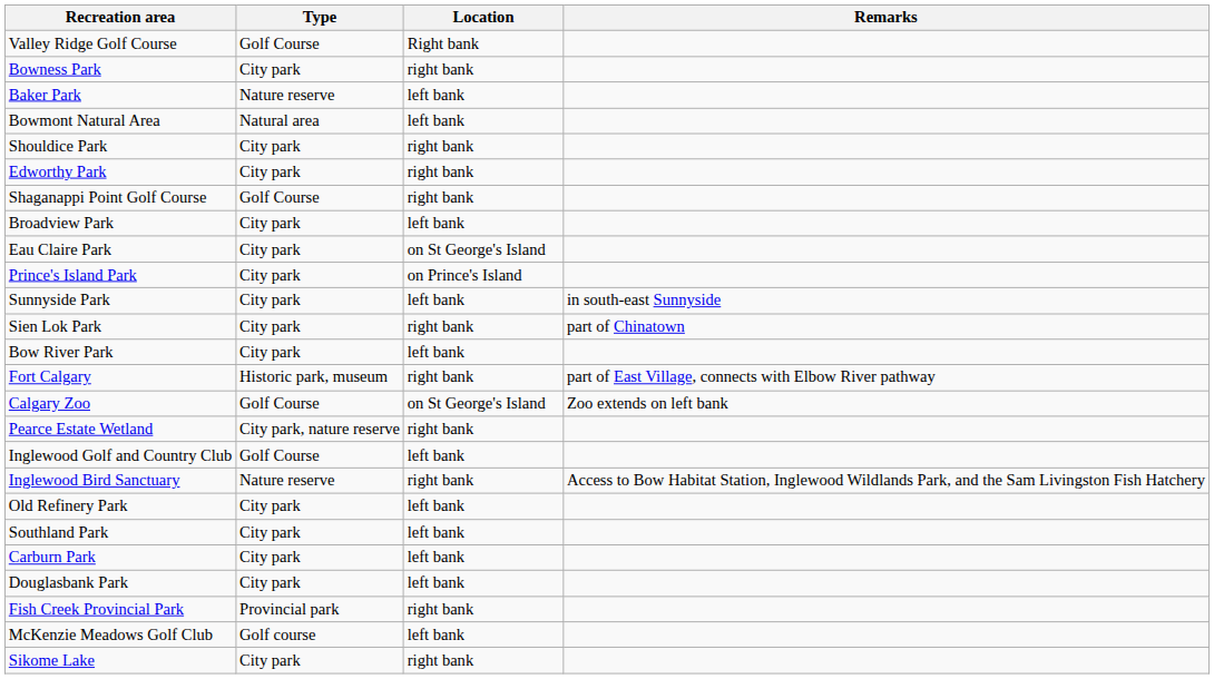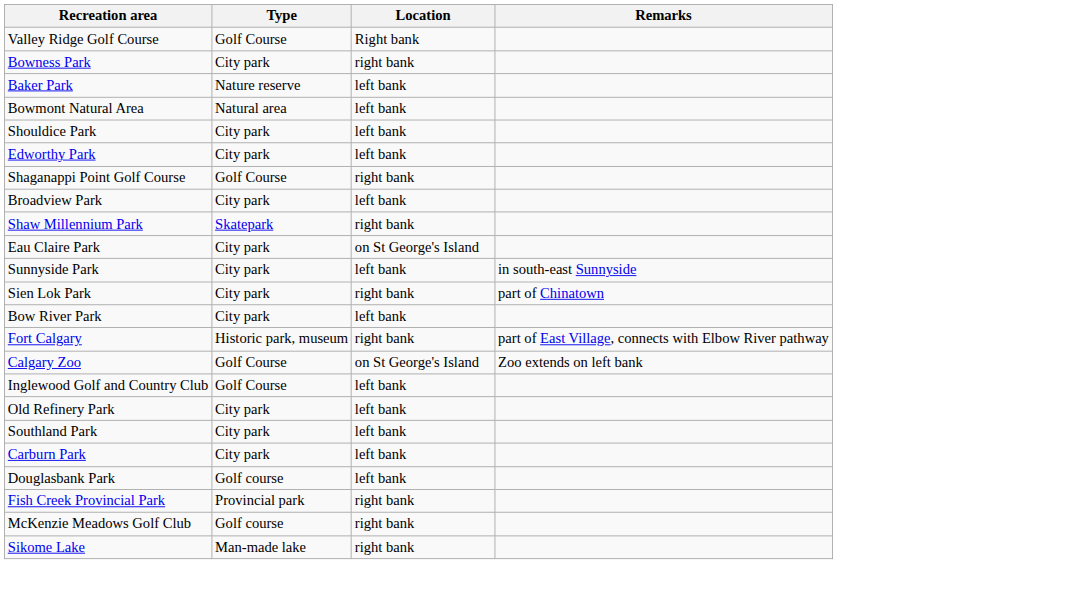 <table class=wikitable>
 <tr>
 <th>Recreation area</th>
 <th>Type</th>
 <th width=150px>Location</th>
 <th>Remarks</th>
 </tr>
 <tr>
 <td>Valley Ridge Golf Course</td>
 <td>Golf Course</td>
 <td>Right bank<br><small></small></td>
 <td></td>
 </tr>
 <tr>
 <td><a href='#'>Bowness Park</a></td>
 <td>City park</td>
 <td>right bank<br><small></small></td>
 <td></td>
 </tr>
 <tr>
 <td><a href='#'>Baker Park</a></td>
 <td>Nature reserve</td>
 <td>left bank<br><small></small></td>
 <td></td>
 </tr>
 <tr>
 <td>Bowmont Natural Area</td>
 <td>Natural area</td>
 <td>left bank<br><small></small></td>
 <td></td>
 </tr>
 <tr>
 <td>Shouldice Park</td>
 <td>City park</td>
-<td>right bank<br><small></small></td>
+<td>left bank<br><small></small></td>
 <td></td>
 </tr>
 <tr>
 <td><a href='#'>Edworthy Park</a></td>
 <td>City park</td>
-<td>right bank<br><small></small></td>
+<td>left bank<br><small></small></td>
 <td></td>
 </tr>
 <tr>
 <td>Shaganappi Point Golf Course</td>
 <td>Golf Course</td>
 <td>right bank<br><small></small></td>
 <td></td>
 </tr>
 <tr>
 <td>Broadview Park</td>
 <td>City park</td>
 <td>left bank<br><small></small></td>
 <td></td>
 </tr>
 <tr>
+<td><a href='#'>Shaw Millennium Park</a></td>
+<td><a href='#'>Skatepark</a></td>
+<td>right bank<br><small></small></td>
+<td></td>
+</tr>
+<tr>
 <td>Eau Claire Park</td>
 <td>City park</td>
 <td>on St George's Island<br><small></small></td>
-<td></td>
-</tr>
-<tr>
-<td><a href='#'>Prince's Island Park</a></td>
-<td>City park</td>
-<td>on Prince's Island<br><small></small></td>
 <td></td>
 </tr>
 <tr>
 <td>Sunnyside Park</td>
 <td>City park</td>
 <td>left bank<br><small></small></td>
 <td>in south-east <a href='#'>Sunnyside</a></td>
 </tr>
 <tr>
 <td>Sien Lok Park</td>
 <td>City park</td>
 <td>right bank<br><small></small></td>
 <td>part of <a href='#'>Chinatown</a></td>
 </tr>
 <tr>
 <td>Bow River Park</td>
 <td>City park</td>
 <td>left bank<br><small></small></td>
 <td></td>
 </tr>
 <tr>
 <td><a href='#'>Fort Calgary</a></td>
 <td>Historic park, museum</td>
 <td>right bank<br><small></small></td>
 <td>part of <a href='#'>East Village</a>, connects with Elbow River pathway</td>
 </tr>
 <tr>
 <td><a href='#'>Calgary Zoo</a></td>
 <td>Golf Course</td>
 <td>on St George's Island<br><small></small></td>
 <td>Zoo extends on left bank</td>
 </tr>
 <tr>
-<td><a href='#'>Pearce Estate Wetland</a></td>
-<td>City park, nature reserve</td>
-<td>right bank<br><small></small></td>
-<td></td>
-</tr>
-<tr>
 <td>Inglewood Golf and Country Club</td>
 <td>Golf Course</td>
 <td>left bank<br><small></small></td>
 <td></td>
-</tr>
-<tr>
-<td><a href='#'>Inglewood Bird Sanctuary</a></td>
-<td>Nature reserve</td>
-<td>right bank<br><small></small></td>
-<td>Access to Bow Habitat Station, Inglewood Wildlands Park, and the Sam Livingston Fish Hatchery</td>
 </tr>
 <tr>
 <td>Old Refinery Park</td>
 <td>City park</td>
 <td>left bank<br><small></small></td>
 <td></td>
 </tr>
 <tr>
 <td>Southland Park</td>
 <td>City park</td>
 <td>left bank<br><small></small></td>
 <td></td>
 </tr>
 <tr>
 <td><a href='#'>Carburn Park</a></td>
 <td>City park</td>
 <td>left bank<br><small></small></td>
 <td></td>
 </tr>
 <tr>
 <td>Douglasbank Park</td>
-<td>City park</td>
+<td>Golf course</td>
 <td>left bank<br><small></small></td>
 <td></td>
 </tr>
 <tr>
 <td><a href='#'>Fish Creek Provincial Park</a></td>
 <td>Provincial park</td>
 <td>right bank<br><small></small></td>
 <td></td>
 </tr>
 <tr>
 <td>McKenzie Meadows Golf Club</td>
 <td>Golf course</td>
-<td>left bank<br><small></small></td>
+<td>right bank<br><small></small></td>
 <td></td>
 </tr>
 <tr>
 <td><a href='#'>Sikome Lake</a></td>
-<td>City park</td>
+<td>Man-made lake</td>
 <td>right bank<br><small></small></td>
 <td></td>
 </tr>
 </table>
